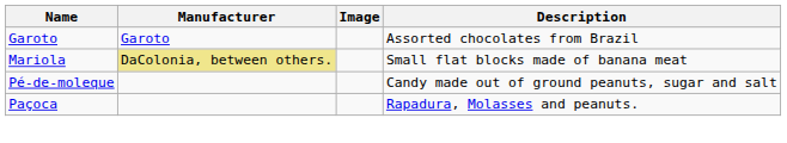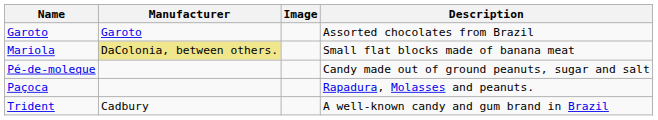 <table class="wikitable sortable">
 <tr>
 <th>Name</th>
 <th>Manufacturer</th>
 <th class="unsortable">Image</th>
 <th>Description</th>
 </tr>
 <tr>
 <td><a href='#'>Garoto</a></td>
 <td><a href='#'>Garoto</a></td>
 <td></td>
 <td>Assorted chocolates from Brazil</td>
 </tr>
 <tr>
 <td><a href='#'>Mariola</a></td>
 <td style="background: khaki;">DaColonia, between others.</td>
 <td></td>
 <td>Small flat blocks made of banana meat</td>
 </tr>
 <tr>
 <td><a href='#'>Pé-de-moleque</a></td>
 <td></td>
 <td></td>
 <td>Candy made out of ground peanuts, sugar and salt</td>
 </tr>
 <tr>
 <td><a href='#'>Paçoca</a></td>
 <td></td>
 <td></td>
 <td><a href='#'>Rapadura</a>, <a href='#'>Molasses</a> and peanuts.</td>
 </tr>
+<tr>
+<td><a href='#'>Trident</a></td>
+<td>Cadbury</td>
+<td></td>
+<td>A well-known candy and gum brand in <a href='#'>Brazil</a></td>
+</tr>
 </table>
